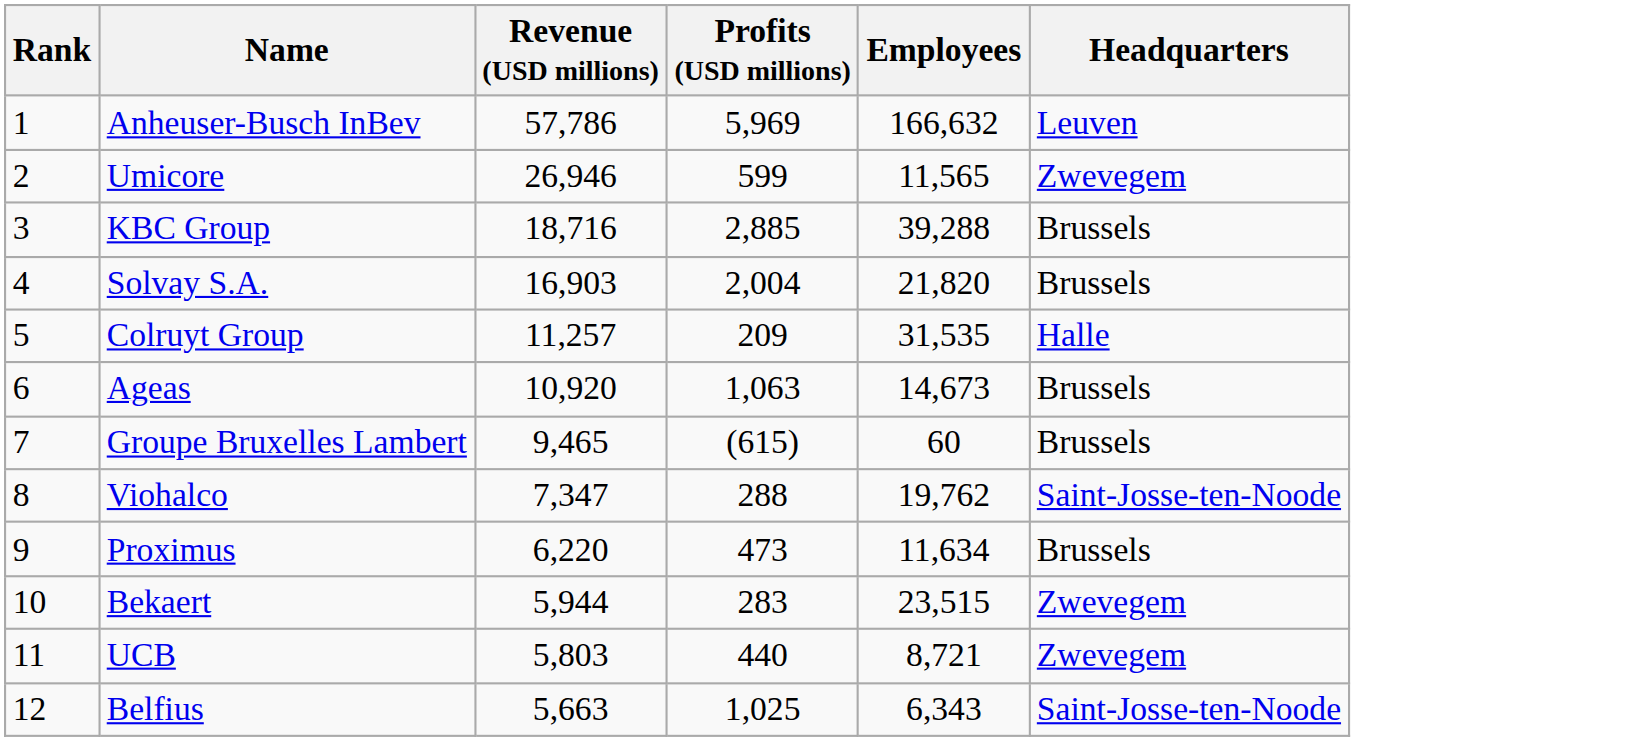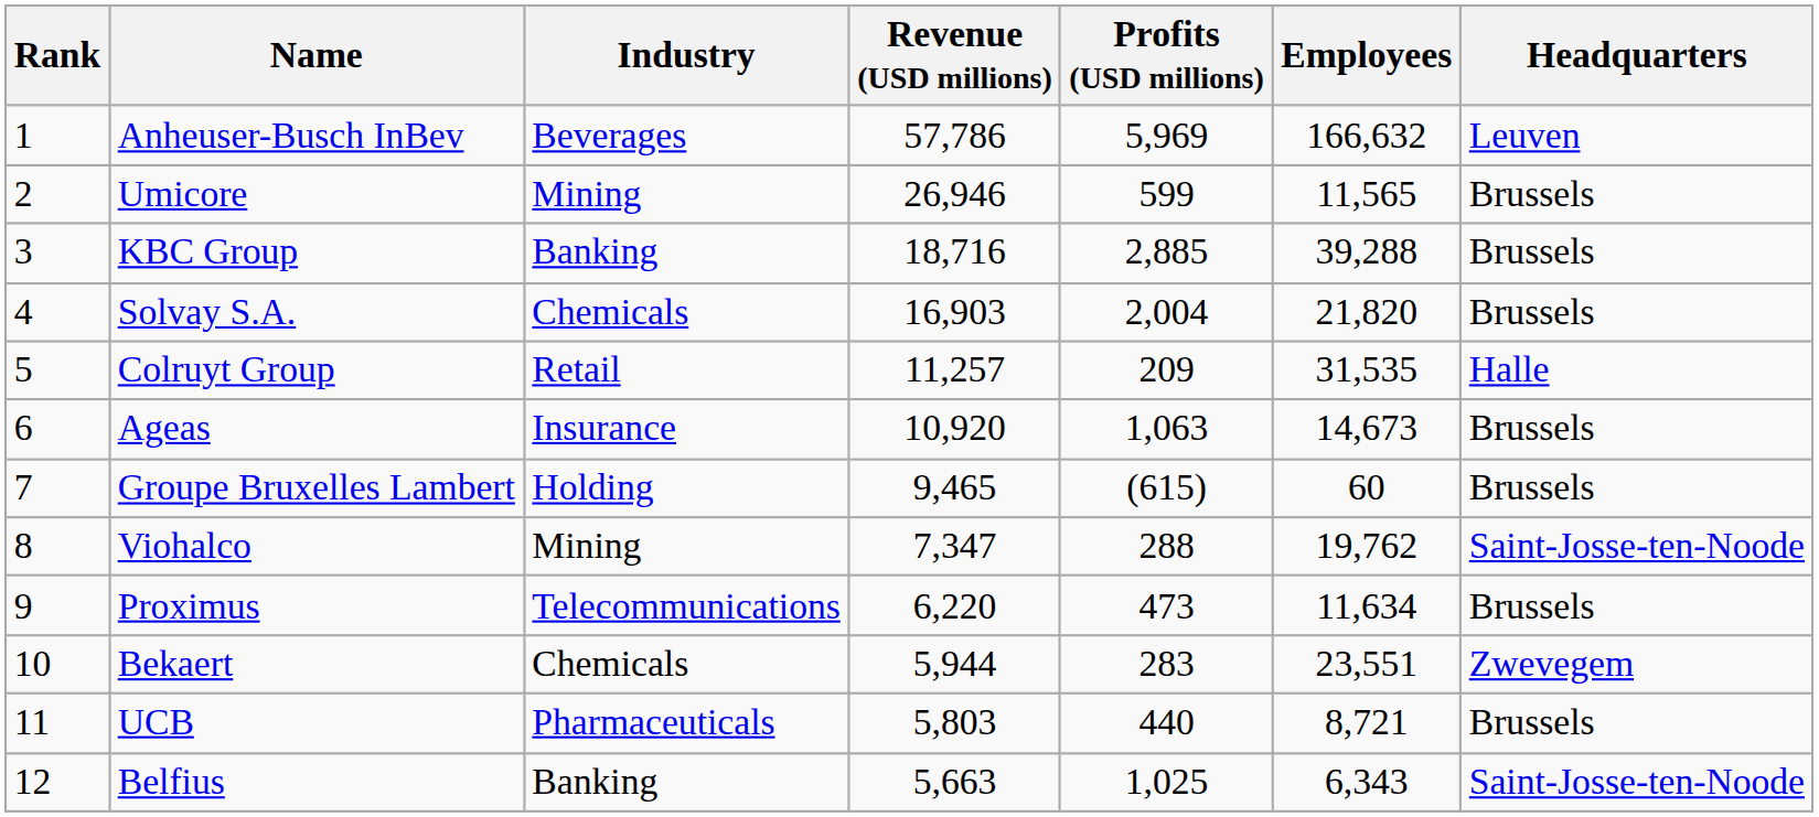 <table class="wikitable sortable">
 <tr>
 <th>Rank</th>
 <th>Name</th>
+<th>Industry</th>
 <th>Revenue<br><small>(USD millions)</small></th>
 <th>Profits<br><small>(USD millions)</small></th>
 <th>Employees</th>
 <th>Headquarters</th>
 </tr>
 <tr>
 <td>1</td>
 <td><a href='#'>Anheuser-Busch InBev</a></td>
+<td><a href='#'>Beverages</a></td>
 <td style="text-align:center;">57,786</td>
 <td style="text-align:center;">5,969</td>
 <td style="text-align:center;">166,632</td>
 <td><a href='#'>Leuven</a></td>
 </tr>
 <tr>
 <td>2</td>
 <td><a href='#'>Umicore</a></td>
+<td><a href='#'>Mining</a></td>
 <td style="text-align:center;">26,946</td>
 <td style="text-align:center;">599</td>
 <td style="text-align:center;">11,565</td>
-<td><a href='#'>Zwevegem</a></td>
+<td>Brussels</td>
 </tr>
 <tr>
 <td>3</td>
 <td><a href='#'>KBC Group</a></td>
+<td><a href='#'>Banking</a></td>
 <td style="text-align:center;">18,716</td>
 <td style="text-align:center;">2,885</td>
 <td style="text-align:center;">39,288</td>
 <td>Brussels</td>
 </tr>
 <tr>
 <td>4</td>
 <td><a href='#'>Solvay S.A.</a></td>
+<td><a href='#'>Chemicals</a></td>
 <td style="text-align:center;">16,903</td>
 <td style="text-align:center;">2,004</td>
 <td style="text-align:center;">21,820</td>
 <td>Brussels</td>
 </tr>
 <tr>
 <td>5</td>
 <td><a href='#'>Colruyt Group</a></td>
+<td><a href='#'>Retail</a></td>
 <td style="text-align:center;">11,257</td>
 <td style="text-align:center;">209</td>
 <td style="text-align:center;">31,535</td>
 <td><a href='#'>Halle</a></td>
 </tr>
 <tr>
 <td>6</td>
 <td><a href='#'>Ageas</a></td>
+<td><a href='#'>Insurance</a></td>
 <td style="text-align:center;">10,920</td>
 <td style="text-align:center;">1,063</td>
 <td style="text-align:center;">14,673</td>
 <td>Brussels</td>
 </tr>
 <tr>
 <td>7</td>
 <td><a href='#'>Groupe Bruxelles Lambert</a></td>
+<td><a href='#'>Holding</a></td>
 <td style="text-align:center;">9,465</td>
 <td style="text-align:center;">(615)</td>
 <td style="text-align:center;">60</td>
 <td>Brussels</td>
 </tr>
 <tr>
 <td>8</td>
 <td><a href='#'>Viohalco</a></td>
+<td>Mining</td>
 <td style="text-align:center;">7,347</td>
 <td style="text-align:center;">288</td>
 <td style="text-align:center;">19,762</td>
 <td><a href='#'>Saint-Josse-ten-Noode</a></td>
 </tr>
 <tr>
 <td>9</td>
 <td><a href='#'>Proximus</a></td>
+<td><a href='#'>Telecommunications</a></td>
 <td style="text-align:center;">6,220</td>
 <td style="text-align:center;">473</td>
 <td style="text-align:center;">11,634</td>
 <td>Brussels</td>
 </tr>
 <tr>
 <td>10</td>
 <td><a href='#'>Bekaert</a></td>
+<td>Chemicals</td>
 <td style="text-align:center;">5,944</td>
 <td style="text-align:center;">283</td>
-<td style="text-align:center;">23,515</td>
+<td style="text-align:center;">23,551</td>
 <td><a href='#'>Zwevegem</a></td>
 </tr>
 <tr>
 <td>11</td>
 <td><a href='#'>UCB</a></td>
+<td><a href='#'>Pharmaceuticals</a></td>
 <td style="text-align:center;">5,803</td>
 <td style="text-align:center;">440</td>
 <td style="text-align:center;">8,721</td>
-<td><a href='#'>Zwevegem</a></td>
+<td>Brussels</td>
 </tr>
 <tr>
 <td>12</td>
 <td><a href='#'>Belfius</a></td>
+<td>Banking</td>
 <td style="text-align:center;">5,663</td>
 <td style="text-align:center;">1,025</td>
 <td style="text-align:center;">6,343</td>
 <td><a href='#'>Saint-Josse-ten-Noode</a></td>
 </tr>
 </table>
